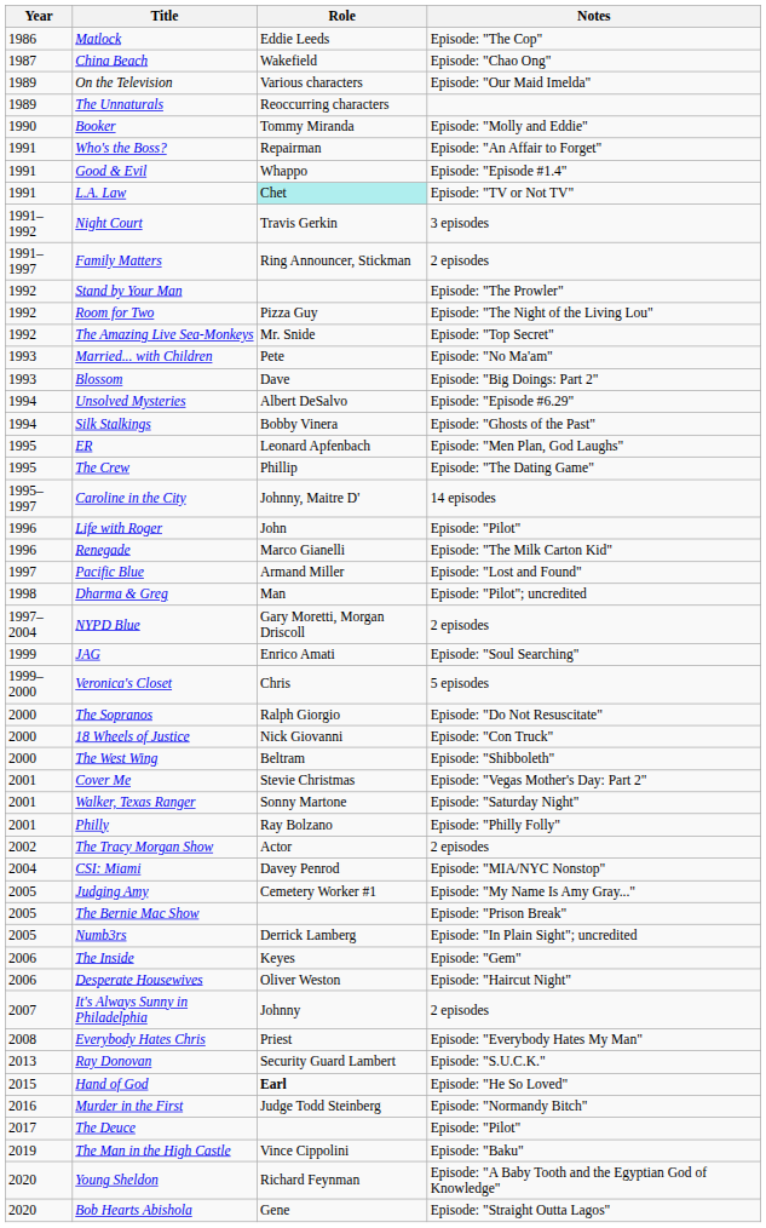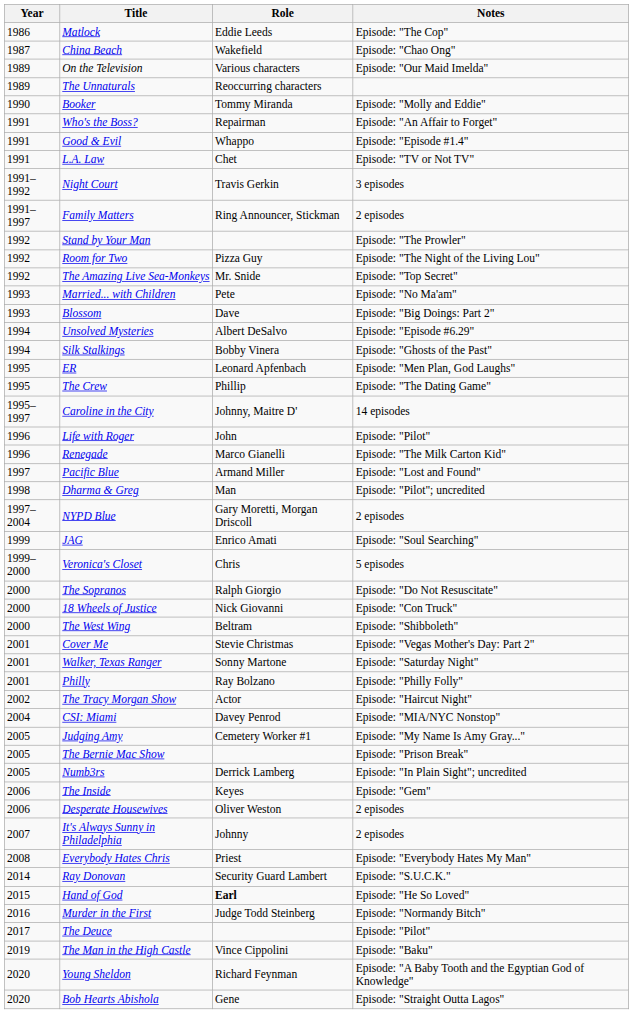 <table class="wikitable sortable">
 <tr>
 <th>Year</th>
 <th>Title</th>
 <th>Role</th>
 <th>Notes</th>
 </tr>
 <tr>
 <td>1986</td>
 <td><em><a href='#'>Matlock</a></em></td>
 <td>Eddie Leeds</td>
 <td>Episode: "The Cop"</td>
 </tr>
 <tr>
 <td>1987</td>
 <td><em><a href='#'>China Beach</a></em></td>
 <td>Wakefield</td>
 <td>Episode: "Chao Ong"</td>
 </tr>
 <tr>
 <td>1989</td>
 <td><em>On the Television</em></td>
 <td>Various characters</td>
 <td>Episode: "Our Maid Imelda"</td>
 </tr>
 <tr>
 <td>1989</td>
 <td><em><a href='#'>The Unnaturals</a></em></td>
 <td>Reoccurring characters</td>
 <td></td>
 </tr>
 <tr>
 <td>1990</td>
 <td><em><a href='#'>Booker</a></em></td>
 <td>Tommy Miranda</td>
 <td>Episode: "Molly and Eddie"</td>
 </tr>
 <tr>
 <td>1991</td>
 <td><em><a href='#'>Who's the Boss?</a></em></td>
 <td>Repairman</td>
 <td>Episode: "An Affair to Forget"</td>
 </tr>
 <tr>
 <td>1991</td>
 <td><em><a href='#'>Good & Evil</a></em></td>
 <td>Whappo</td>
 <td>Episode: "Episode #1.4"</td>
 </tr>
 <tr>
 <td>1991</td>
 <td><em><a href='#'>L.A. Law</a></em></td>
-<td style="background: paleturquoise;">Chet</td>
+<td>Chet</td>
 <td>Episode: "TV or Not TV"</td>
 </tr>
 <tr>
 <td>1991–1992</td>
 <td><em><a href='#'>Night Court</a></em></td>
 <td>Travis Gerkin</td>
 <td>3 episodes</td>
 </tr>
 <tr>
 <td>1991–1997</td>
 <td><em><a href='#'>Family Matters</a></em></td>
 <td>Ring Announcer, Stickman</td>
 <td>2 episodes</td>
 </tr>
 <tr>
 <td>1992</td>
 <td><em><a href='#'>Stand by Your Man</a></em></td>
 <td></td>
 <td>Episode: "The Prowler"</td>
 </tr>
 <tr>
 <td>1992</td>
 <td><em><a href='#'>Room for Two</a></em></td>
 <td>Pizza Guy</td>
 <td>Episode: "The Night of the Living Lou"</td>
 </tr>
 <tr>
 <td>1992</td>
 <td><em><a href='#'>The Amazing Live Sea-Monkeys</a></em></td>
 <td>Mr. Snide</td>
 <td>Episode: "Top Secret"</td>
 </tr>
 <tr>
 <td>1993</td>
 <td><em><a href='#'>Married... with Children</a></em></td>
 <td>Pete</td>
 <td>Episode: "No Ma'am"</td>
 </tr>
 <tr>
 <td>1993</td>
 <td><em><a href='#'>Blossom</a></em></td>
 <td>Dave</td>
 <td>Episode: "Big Doings: Part 2"</td>
 </tr>
 <tr>
 <td>1994</td>
 <td><em><a href='#'>Unsolved Mysteries</a></em></td>
 <td>Albert DeSalvo</td>
 <td>Episode: "Episode #6.29"</td>
 </tr>
 <tr>
 <td>1994</td>
 <td><em><a href='#'>Silk Stalkings</a></em></td>
 <td>Bobby Vinera</td>
 <td>Episode: "Ghosts of the Past"</td>
 </tr>
 <tr>
 <td>1995</td>
 <td><em><a href='#'>ER</a></em></td>
 <td>Leonard Apfenbach</td>
 <td>Episode: "Men Plan, God Laughs"</td>
 </tr>
 <tr>
 <td>1995</td>
 <td><em><a href='#'>The Crew</a></em></td>
 <td>Phillip</td>
 <td>Episode: "The Dating Game"</td>
 </tr>
 <tr>
 <td>1995–1997</td>
 <td><em><a href='#'>Caroline in the City</a></em></td>
 <td>Johnny, Maitre D'</td>
 <td>14 episodes</td>
 </tr>
 <tr>
 <td>1996</td>
 <td><em><a href='#'>Life with Roger</a></em></td>
 <td>John</td>
 <td>Episode: "Pilot"</td>
 </tr>
 <tr>
 <td>1996</td>
 <td><em><a href='#'>Renegade</a></em></td>
 <td>Marco Gianelli</td>
 <td>Episode: "The Milk Carton Kid"</td>
 </tr>
 <tr>
 <td>1997</td>
 <td><em><a href='#'>Pacific Blue</a></em></td>
 <td>Armand Miller</td>
 <td>Episode: "Lost and Found"</td>
 </tr>
 <tr>
 <td>1998</td>
 <td><em><a href='#'>Dharma & Greg</a></em></td>
 <td>Man</td>
 <td>Episode: "Pilot"; uncredited</td>
 </tr>
 <tr>
 <td>1997–2004</td>
 <td><em><a href='#'>NYPD Blue</a></em></td>
 <td>Gary Moretti, Morgan Driscoll</td>
 <td>2 episodes</td>
 </tr>
 <tr>
 <td>1999</td>
 <td><a href='#'><em>JAG</em></a></td>
 <td>Enrico Amati</td>
 <td>Episode: "Soul Searching"</td>
 </tr>
 <tr>
 <td>1999–2000</td>
 <td><em><a href='#'>Veronica's Closet</a></em></td>
 <td>Chris</td>
 <td>5 episodes</td>
 </tr>
 <tr>
 <td>2000</td>
 <td><em><a href='#'>The Sopranos</a></em></td>
 <td>Ralph Giorgio</td>
 <td>Episode: "Do Not Resuscitate"</td>
 </tr>
 <tr>
 <td>2000</td>
 <td><em><a href='#'>18 Wheels of Justice</a></em></td>
 <td>Nick Giovanni</td>
 <td>Episode: "Con Truck"</td>
 </tr>
 <tr>
 <td>2000</td>
 <td><em><a href='#'>The West Wing</a></em></td>
 <td>Beltram</td>
 <td>Episode: "Shibboleth"</td>
 </tr>
 <tr>
 <td>2001</td>
 <td><em><a href='#'>Cover Me</a></em></td>
 <td>Stevie Christmas</td>
 <td>Episode: "Vegas Mother's Day: Part 2"</td>
 </tr>
 <tr>
 <td>2001</td>
 <td><em><a href='#'>Walker, Texas Ranger</a></em></td>
 <td>Sonny Martone</td>
 <td>Episode: "Saturday Night"</td>
 </tr>
 <tr>
 <td>2001</td>
 <td><em><a href='#'>Philly</a></em></td>
 <td>Ray Bolzano</td>
 <td>Episode: "Philly Folly"</td>
 </tr>
 <tr>
 <td>2002</td>
 <td><em><a href='#'>The Tracy Morgan Show</a></em></td>
 <td>Actor</td>
-<td>2 episodes</td>
+<td>Episode: "Haircut Night"</td>
 </tr>
 <tr>
 <td>2004</td>
 <td><em><a href='#'>CSI: Miami</a></em></td>
 <td>Davey Penrod</td>
 <td>Episode: "MIA/NYC Nonstop"</td>
 </tr>
 <tr>
 <td>2005</td>
 <td><em><a href='#'>Judging Amy</a></em></td>
 <td>Cemetery Worker #1</td>
 <td>Episode: "My Name Is Amy Gray..."</td>
 </tr>
 <tr>
 <td>2005</td>
 <td><em><a href='#'>The Bernie Mac Show</a></em></td>
 <td></td>
 <td>Episode: "Prison Break"</td>
 </tr>
 <tr>
 <td>2005</td>
 <td><em><a href='#'>Numb3rs</a></em></td>
 <td>Derrick Lamberg</td>
 <td>Episode: "In Plain Sight"; uncredited</td>
 </tr>
 <tr>
 <td>2006</td>
 <td><em><a href='#'>The Inside</a></em></td>
 <td>Keyes</td>
 <td>Episode: "Gem"</td>
 </tr>
 <tr>
 <td>2006</td>
 <td><em><a href='#'>Desperate Housewives</a></em></td>
 <td>Oliver Weston</td>
-<td>Episode: "Haircut Night"</td>
+<td>2 episodes</td>
 </tr>
 <tr>
 <td>2007</td>
 <td><em><a href='#'>It's Always Sunny in Philadelphia</a></em></td>
 <td>Johnny</td>
 <td>2 episodes</td>
 </tr>
 <tr>
 <td>2008</td>
 <td><em><a href='#'>Everybody Hates Chris</a></em></td>
 <td>Priest</td>
 <td>Episode: "Everybody Hates My Man"</td>
 </tr>
 <tr>
-<td>2013</td>
+<td>2014</td>
 <td><em><a href='#'>Ray Donovan</a></em></td>
 <td>Security Guard Lambert</td>
 <td>Episode: "S.U.C.K."</td>
 </tr>
 <tr>
 <td>2015</td>
 <td><em><a href='#'>Hand of God</a></em></td>
 <td><strong>Earl</strong></td>
 <td>Episode: "He So Loved"</td>
 </tr>
 <tr>
 <td>2016</td>
 <td><em><a href='#'>Murder in the First</a></em></td>
 <td>Judge Todd Steinberg</td>
 <td>Episode: "Normandy Bitch"</td>
 </tr>
 <tr>
 <td>2017</td>
 <td><em><a href='#'>The Deuce</a></em></td>
 <td></td>
 <td>Episode: "Pilot"</td>
 </tr>
 <tr>
 <td>2019</td>
 <td><em><a href='#'>The Man in the High Castle</a></em></td>
 <td>Vince Cippolini</td>
 <td>Episode: "Baku"</td>
 </tr>
 <tr>
 <td>2020</td>
 <td><em><a href='#'>Young Sheldon</a></em></td>
 <td>Richard Feynman</td>
 <td>Episode: "A Baby Tooth and the Egyptian God of Knowledge"</td>
 </tr>
 <tr>
 <td>2020</td>
 <td><em><a href='#'>Bob Hearts Abishola</a></em></td>
 <td>Gene</td>
 <td>Episode: "Straight Outta Lagos"</td>
 </tr>
 </table>
